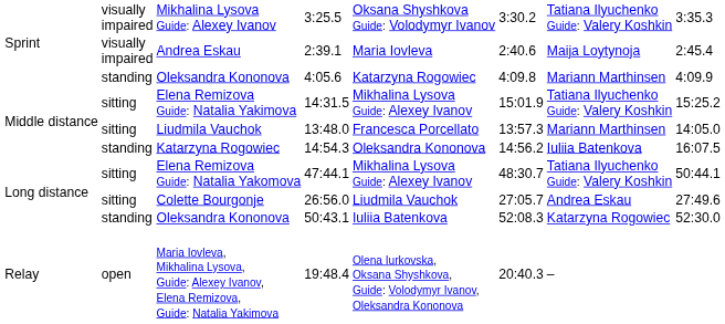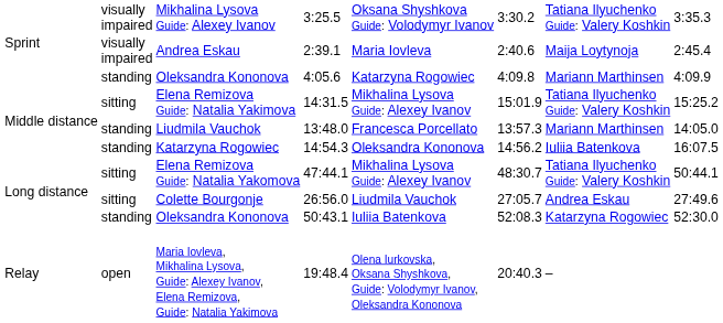 <table>
 <tr>
 <td rowspan="3">Sprint<br></td>
 <td>visually <br>impaired</td>
 <td><a href='#'>Mikhalina Lysova</a><br><small><a href='#'>Guide</a>:</small> <a href='#'>Alexey Ivanov</a><br><small></small></td>
 <td>3:25.5</td>
 <td><a href='#'>Oksana Shyshkova</a><br><small><a href='#'>Guide</a>:</small> <a href='#'>Volodymyr Ivanov</a><br><small></small></td>
 <td>3:30.2</td>
 <td><a href='#'>Tatiana Ilyuchenko</a><br><small><a href='#'>Guide</a>:</small> <a href='#'>Valery Koshkin</a><br><small></small></td>
 <td>3:35.3</td>
 </tr>
 <tr>
 <td>visually <br>impaired</td>
 <td><a href='#'>Andrea Eskau</a><br><small></small></td>
 <td>2:39.1</td>
 <td><a href='#'>Maria Iovleva</a><br><small></small></td>
 <td>2:40.6</td>
 <td><a href='#'>Maija Loytynoja</a><br><small></small></td>
 <td>2:45.4</td>
 </tr>
 <tr>
 <td>standing</td>
 <td><a href='#'>Oleksandra Kononova</a><br><small></small></td>
 <td>4:05.6</td>
 <td><a href='#'>Katarzyna Rogowiec</a><br><small></small></td>
 <td>4:09.8</td>
 <td><a href='#'>Mariann Marthinsen</a><br><small></small></td>
 <td>4:09.9</td>
 </tr>
 <tr>
 <td rowspan="3">Middle distance<br></td>
 <td>sitting</td>
 <td><a href='#'>Elena Remizova</a><br><small><a href='#'>Guide</a>:</small> <a href='#'>Natalia Yakimova</a><br><small></small></td>
 <td>14:31.5</td>
 <td><a href='#'>Mikhalina Lysova</a><br><small><a href='#'>Guide</a>:</small> <a href='#'>Alexey Ivanov</a><br><small></small></td>
 <td>15:01.9</td>
 <td><a href='#'>Tatiana Ilyuchenko</a><br><small><a href='#'>Guide</a>:</small> <a href='#'>Valery Koshkin</a><br><small></small></td>
 <td>15:25.2</td>
 </tr>
 <tr>
-<td>sitting</td>
+<td>standing</td>
 <td><a href='#'>Liudmila Vauchok</a><br><small></small></td>
 <td>13:48.0</td>
 <td><a href='#'>Francesca Porcellato</a><br><small></small></td>
 <td>13:57.3</td>
 <td><a href='#'>Mariann Marthinsen</a><br><small></small></td>
 <td>14:05.0</td>
 </tr>
 <tr>
 <td>standing</td>
 <td><a href='#'>Katarzyna Rogowiec</a><br><small></small></td>
 <td>14:54.3</td>
 <td><a href='#'>Oleksandra Kononova</a><br><small></small></td>
 <td>14:56.2</td>
 <td><a href='#'>Iuliia Batenkova</a><br><small></small></td>
 <td>16:07.5</td>
 </tr>
 <tr>
 <td rowspan="3">Long distance<br></td>
 <td>sitting</td>
 <td><a href='#'>Elena Remizova</a><br><small><a href='#'>Guide</a>:</small> <a href='#'>Natalia Yakomova</a><br><small></small></td>
 <td>47:44.1</td>
 <td><a href='#'>Mikhalina Lysova</a><br><small><a href='#'>Guide</a>:</small> <a href='#'>Alexey Ivanov</a><br><small></small></td>
 <td>48:30.7</td>
 <td><a href='#'>Tatiana Ilyuchenko</a><br><small><a href='#'>Guide</a>:</small> <a href='#'>Valery Koshkin</a><br><small></small></td>
 <td>50:44.1</td>
 </tr>
 <tr>
 <td>sitting</td>
 <td><a href='#'>Colette Bourgonje</a><br><small></small></td>
 <td>26:56.0</td>
 <td><a href='#'>Liudmila Vauchok</a><br><small></small></td>
 <td>27:05.7</td>
 <td><a href='#'>Andrea Eskau</a><br><small></small></td>
 <td>27:49.6</td>
 </tr>
 <tr>
 <td>standing</td>
 <td><a href='#'>Oleksandra Kononova</a><br><small></small></td>
 <td>50:43.1</td>
 <td><a href='#'>Iuliia Batenkova</a><br><small></small></td>
 <td>52:08.3</td>
 <td><a href='#'>Katarzyna Rogowiec</a><br><small></small></td>
 <td>52:30.0</td>
 </tr>
 <tr>
 <td>Relay <br></td>
 <td>open</td>
 <td><br><small><a href='#'>Maria Iovleva</a>,<br><a href='#'>Mikhalina Lysova</a>,<br><a href='#'>Guide</a>: <a href='#'>Alexey Ivanov</a>,<br><a href='#'>Elena Remizova</a>,<br><a href='#'>Guide</a>: <a href='#'>Natalia Yakimova</a></small></td>
 <td>19:48.4</td>
 <td><br><small><a href='#'>Olena Iurkovska</a>,<br><a href='#'>Oksana Shyshkova</a>,<br><a href='#'>Guide</a>: <a href='#'>Volodymyr Ivanov</a>,<br><a href='#'>Oleksandra Kononova</a></small></td>
 <td>20:40.3</td>
 <td>–</td>
 <td></td>
 </tr>
 </table>
